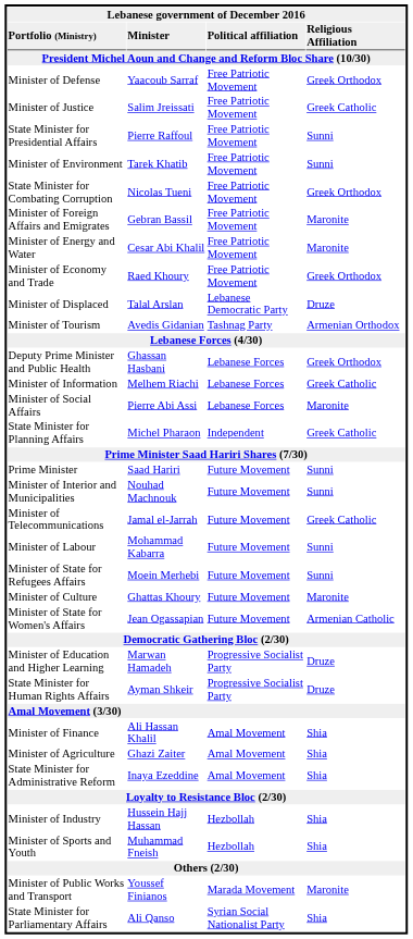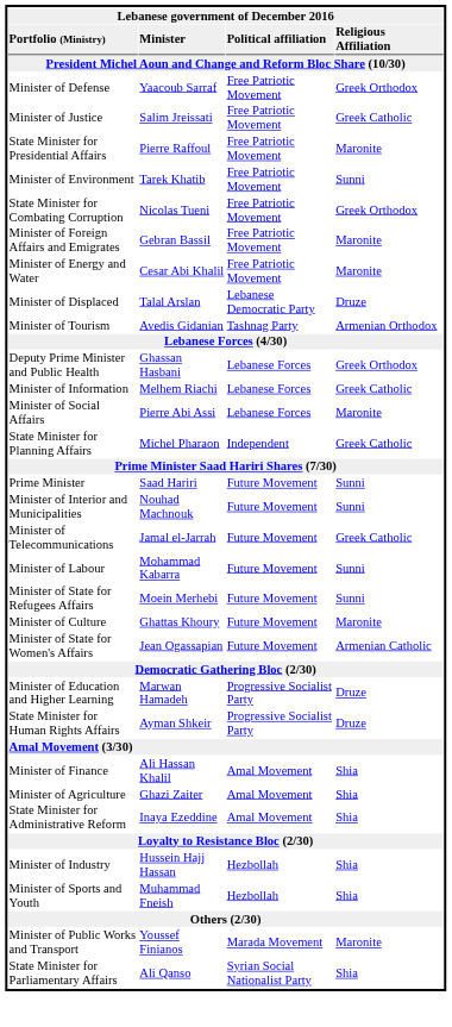 <table width="90%" border="0" align="center" cellpadding=1 cellspacing=1 style="margin:2px; border:3px solid;">
 <tr>
 <td colspan=4 style="text-align:center; background:#efefef"><strong>Lebanese government of December 2016</strong></td>
 </tr>
 <tr>
 <td td width="30%" style="border-bottom:1px solid; background:#efefef;"><strong>Portfolio <small>(Ministry)</small></strong></td>
 <td td width="20%" style="border-bottom:1px solid; background:#efefef;"><strong>Minister</strong></td>
 <td td width="25%" style="border-bottom:1px solid; background:#efefef;"><strong>Political affiliation</strong></td>
 <td td width="25%" style="border-bottom:1px solid; background:#efefef;"><strong>Religious Affiliation</strong></td>
 </tr>
 <tr>
 <td colspan="4" style="text-align:center;background:#efefef" clospan="4"><strong><a href='#'>President Michel Aoun and Change and Reform Bloc Share</a> (10/30)</strong></td>
 </tr>
 <tr>
 <td>Minister of Defense</td>
 <td><a href='#'>Yaacoub Sarraf</a></td>
 <td> <a href='#'>Free Patriotic Movement</a></td>
 <td><a href='#'>Greek Orthodox</a></td>
 </tr>
 <tr>
 <td>Minister of Justice</td>
 <td><a href='#'>Salim Jreissati</a></td>
 <td> <a href='#'>Free Patriotic Movement</a></td>
 <td><a href='#'>Greek Catholic</a></td>
 </tr>
 <tr>
 <td>State Minister for Presidential Affairs</td>
 <td><a href='#'>Pierre Raffoul</a></td>
 <td> <a href='#'>Free Patriotic Movement</a></td>
-<td><a href='#'>Sunni</a></td>
+<td><a href='#'>Maronite</a></td>
 </tr>
 <tr>
 <td>Minister of Environment</td>
 <td><a href='#'>Tarek Khatib</a></td>
 <td> <a href='#'>Free Patriotic Movement</a></td>
 <td><a href='#'>Sunni</a></td>
 </tr>
 <tr>
 <td>State Minister for Combating Corruption</td>
 <td><a href='#'>Nicolas Tueni</a></td>
 <td> <a href='#'>Free Patriotic Movement</a></td>
 <td><a href='#'>Greek Orthodox</a></td>
 </tr>
 <tr>
 <td>Minister of Foreign Affairs and Emigrates</td>
 <td><a href='#'>Gebran Bassil</a></td>
 <td> <a href='#'>Free Patriotic Movement</a></td>
 <td><a href='#'>Maronite</a></td>
 </tr>
 <tr>
 <td>Minister of Energy and Water</td>
 <td><a href='#'>Cesar Abi Khalil</a></td>
 <td> <a href='#'>Free Patriotic Movement</a></td>
 <td><a href='#'>Maronite</a></td>
-</tr>
-<tr>
-<td>Minister of Economy and Trade</td>
-<td><a href='#'>Raed Khoury</a></td>
-<td> <a href='#'>Free Patriotic Movement</a></td>
-<td><a href='#'>Greek Orthodox</a></td>
 </tr>
 <tr>
 <td>Minister of Displaced</td>
 <td><a href='#'>Talal Arslan</a></td>
 <td> <a href='#'>Lebanese Democratic Party</a></td>
 <td><a href='#'>Druze</a></td>
 </tr>
 <tr>
 <td>Minister of Tourism</td>
 <td><a href='#'>Avedis Gidanian</a></td>
 <td> <a href='#'>Tashnag Party</a></td>
 <td><a href='#'>Armenian Orthodox</a></td>
 </tr>
 <tr>
 <td colspan="4" style="text-align:center;background:#efefef" clopsan="4"><strong><a href='#'>Lebanese Forces</a> (4/30)</strong></td>
 </tr>
 <tr>
 <td>Deputy Prime Minister <br> and Public Health</td>
 <td><a href='#'>Ghassan Hasbani</a></td>
 <td> <a href='#'>Lebanese Forces</a></td>
 <td><a href='#'>Greek Orthodox</a></td>
 </tr>
 <tr>
 <td>Minister of Information</td>
 <td><a href='#'>Melhem Riachi</a></td>
 <td> <a href='#'>Lebanese Forces</a></td>
 <td><a href='#'>Greek Catholic</a></td>
 </tr>
 <tr>
 <td>Minister of Social Affairs</td>
 <td><a href='#'>Pierre Abi Assi</a></td>
 <td> <a href='#'>Lebanese Forces</a></td>
 <td><a href='#'>Maronite</a></td>
 </tr>
 <tr>
 <td>State Minister for Planning Affairs</td>
 <td><a href='#'>Michel Pharaon</a></td>
 <td> <a href='#'>Independent</a></td>
 <td><a href='#'>Greek Catholic</a></td>
 </tr>
 <tr>
 <td colspan="4" style="text-align:center;background:#efefef" clospan="4"><strong><a href='#'>Prime Minister Saad Hariri Shares</a> (7/30)</strong></td>
 </tr>
 <tr>
 <td>Prime Minister</td>
 <td><a href='#'>Saad Hariri</a></td>
 <td> <a href='#'>Future Movement</a></td>
 <td><a href='#'>Sunni</a></td>
 </tr>
 <tr>
 <td>Minister of Interior and Municipalities</td>
 <td><a href='#'>Nouhad Machnouk</a></td>
 <td> <a href='#'>Future Movement</a></td>
 <td><a href='#'>Sunni</a></td>
 </tr>
 <tr>
 <td>Minister of Telecommunications</td>
 <td><a href='#'>Jamal el-Jarrah</a></td>
 <td> <a href='#'>Future Movement</a></td>
 <td><a href='#'>Greek Catholic</a></td>
 </tr>
 <tr>
 <td>Minister of Labour</td>
 <td><a href='#'>Mohammad Kabarra</a></td>
 <td> <a href='#'>Future Movement</a></td>
 <td><a href='#'>Sunni</a></td>
 </tr>
 <tr>
 <td>Minister of State for Refugees Affairs</td>
 <td><a href='#'>Moein Merhebi</a></td>
 <td> <a href='#'>Future Movement</a></td>
 <td><a href='#'>Sunni</a></td>
 </tr>
 <tr>
 <td>Minister of Culture</td>
 <td><a href='#'>Ghattas Khoury</a></td>
 <td> <a href='#'>Future Movement</a></td>
 <td><a href='#'>Maronite</a></td>
 </tr>
 <tr>
 <td>Minister of State for Women's Affairs</td>
 <td><a href='#'>Jean Ogassapian</a></td>
 <td> <a href='#'>Future Movement</a></td>
 <td><a href='#'>Armenian Catholic</a></td>
 </tr>
 <tr>
 <td colspan="4" style="text-align:center;background:#efefef" clospan="4"><strong><a href='#'>Democratic Gathering Bloc</a> (2/30)</strong></td>
 </tr>
 <tr>
 <td>Minister of Education and Higher Learning</td>
 <td><a href='#'>Marwan Hamadeh</a></td>
 <td> <a href='#'>Progressive Socialist Party</a></td>
 <td><a href='#'>Druze</a></td>
 </tr>
 <tr>
 <td>State Minister for Human Rights Affairs</td>
 <td><a href='#'>Ayman Shkeir</a></td>
 <td> <a href='#'>Progressive Socialist Party</a></td>
 <td><a href='#'>Druze</a></td>
 </tr>
 <tr>
 <td colspan="4" style="text-align:centre;background:#efefef" clospan="4"><strong><a href='#'>Amal Movement</a> (3/30)</strong></td>
 </tr>
 <tr>
 <td>Minister of Finance</td>
 <td><a href='#'>Ali Hassan Khalil</a></td>
 <td> <a href='#'>Amal Movement</a></td>
 <td><a href='#'>Shia</a></td>
 </tr>
 <tr>
 <td>Minister of Agriculture</td>
 <td><a href='#'>Ghazi Zaiter</a></td>
 <td> <a href='#'>Amal Movement</a></td>
 <td><a href='#'>Shia</a></td>
 </tr>
 <tr>
 <td>State Minister for Administrative Reform</td>
 <td><a href='#'>Inaya Ezeddine</a></td>
 <td> <a href='#'>Amal Movement</a></td>
 <td><a href='#'>Shia</a></td>
 </tr>
 <tr>
 <td colspan="4" style="text-align:center;background:#efefef" clospan="4"><strong><a href='#'>Loyalty to Resistance Bloc</a> (2/30)</strong></td>
 </tr>
 <tr>
 <td>Minister of Industry</td>
 <td><a href='#'>Hussein Hajj Hassan</a></td>
 <td> <a href='#'>Hezbollah</a></td>
 <td><a href='#'>Shia</a></td>
 </tr>
 <tr>
 <td>Minister of Sports and Youth</td>
 <td><a href='#'>Muhammad Fneish</a></td>
 <td> <a href='#'>Hezbollah</a></td>
 <td><a href='#'>Shia</a></td>
 </tr>
 <tr>
 <td colspan="4" style="text-align:center;background:#efefef" clospan="4"><strong>Others (2/30)</strong></td>
 </tr>
 <tr>
 <td>Minister of Public Works and Transport</td>
 <td><a href='#'>Youssef Finianos</a></td>
 <td> <a href='#'>Marada Movement</a></td>
 <td><a href='#'>Maronite</a></td>
 </tr>
 <tr>
 <td>State Minister for Parliamentary Affairs</td>
 <td><a href='#'>Ali Qanso</a></td>
 <td> <a href='#'>Syrian Social Nationalist Party</a></td>
 <td><a href='#'>Shia</a></td>
 </tr>
 </table>
